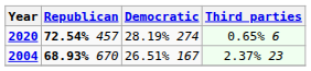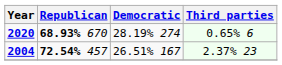 <table class="wikitable" style="float:right; font-size:95%;">
 <tr bgcolor=lightgrey>
 <th>Year</th>
 <th><a href='#'>Republican</a></th>
 <th><a href='#'>Democratic</a></th>
 <th><a href='#'>Third parties</a></th>
 </tr>
 <tr>
 <td style="text-align:center;" ><strong><a href='#'>2020</a></strong></td>
-<td style="text-align:center;" ><strong>72.54%</strong> <em>457</em></td>
+<td style="text-align:center;" ><strong>68.93%</strong> <em>670</em></td>
 <td style="text-align:center;" >28.19% <em>274</em></td>
 <td style="text-align:center; background:honeyDew;">0.65% <em>6</em></td>
 </tr>
 <tr>
 <td style="text-align:center;" ><strong><a href='#'>2004</a></strong></td>
-<td style="text-align:center;" ><strong>68.93%</strong> <em>670</em></td>
+<td style="text-align:center;" ><strong>72.54%</strong> <em>457</em></td>
 <td style="text-align:center;" >26.51% <em>167</em></td>
 <td style="text-align:center; background:honeyDew;">2.37% <em>23</em></td>
 </tr>
 <tr>
 </tr>
 </table>
